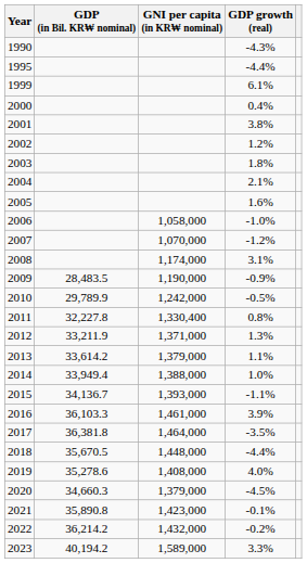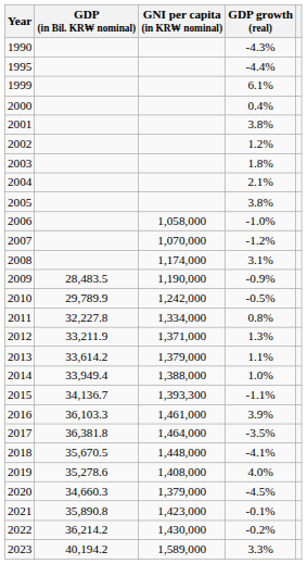 <table class="wikitable" style="text-align:center;">
 <tr>
 <th>Year</th>
 <th>GDP<br><small>(in Bil. KR₩ nominal)</small></th>
 <th>GNI per capita<br><small>(in KR₩ nominal)</small></th>
 <th>GDP growth<br><small>(real)</small></th>
 <th></th>
 </tr>
 <tr>
 <td>1990</td>
 <td></td>
 <td></td>
 <td>-4.3%</td>
 <td></td>
 </tr>
 <tr>
 <td>1995</td>
 <td></td>
 <td></td>
 <td>-4.4%</td>
 <td></td>
 </tr>
 <tr>
 <td>1999</td>
 <td></td>
 <td></td>
 <td>6.1%</td>
 <td></td>
 </tr>
 <tr>
 <td>2000</td>
 <td></td>
 <td></td>
 <td>0.4%</td>
 <td></td>
 </tr>
 <tr>
 <td>2001</td>
 <td></td>
 <td></td>
 <td>3.8%</td>
 <td></td>
 </tr>
 <tr>
 <td>2002</td>
 <td></td>
 <td></td>
 <td>1.2%</td>
 <td></td>
 </tr>
 <tr>
 <td>2003</td>
 <td></td>
 <td></td>
 <td>1.8%</td>
 <td></td>
 </tr>
 <tr>
 <td>2004</td>
 <td></td>
 <td></td>
 <td>2.1%</td>
 <td></td>
 </tr>
 <tr>
 <td>2005</td>
 <td></td>
 <td></td>
-<td>1.6%</td>
+<td>3.8%</td>
 <td></td>
 </tr>
 <tr>
 <td>2006</td>
 <td></td>
 <td>1,058,000</td>
 <td>-1.0%</td>
 <td></td>
 </tr>
 <tr>
 <td>2007</td>
 <td></td>
 <td>1,070,000</td>
 <td>-1.2%</td>
 <td></td>
 </tr>
 <tr>
 <td>2008</td>
 <td></td>
 <td>1,174,000</td>
 <td>3.1%</td>
 <td></td>
 </tr>
 <tr>
 <td>2009</td>
 <td>28,483.5</td>
 <td>1,190,000</td>
 <td>-0.9%</td>
 <td></td>
 </tr>
 <tr>
 <td>2010</td>
 <td>29,789.9</td>
 <td>1,242,000</td>
 <td>-0.5%</td>
 <td></td>
 </tr>
 <tr>
 <td>2011</td>
 <td>32,227.8</td>
-<td>1,330,400</td>
+<td>1,334,000</td>
 <td>0.8%</td>
 <td></td>
 </tr>
 <tr>
 <td>2012</td>
 <td>33,211.9</td>
 <td>1,371,000</td>
 <td>1.3%</td>
 <td></td>
 </tr>
 <tr>
 <td>2013</td>
 <td>33,614.2</td>
 <td>1,379,000</td>
 <td>1.1%</td>
 <td></td>
 </tr>
 <tr>
 <td>2014</td>
 <td>33,949.4</td>
 <td>1,388,000</td>
 <td>1.0%</td>
 <td></td>
 </tr>
 <tr>
 <td>2015</td>
 <td>34,136.7</td>
-<td>1,393,000</td>
+<td>1,393,300</td>
 <td>-1.1%</td>
 <td></td>
 </tr>
 <tr>
 <td>2016</td>
 <td>36,103.3</td>
 <td>1,461,000</td>
 <td>3.9%</td>
 <td></td>
 </tr>
 <tr>
 <td>2017</td>
 <td>36,381.8</td>
 <td>1,464,000</td>
 <td>-3.5%</td>
 <td></td>
 </tr>
 <tr>
 <td>2018</td>
 <td>35,670.5</td>
 <td>1,448,000</td>
-<td>-4.4%</td>
+<td>-4.1%</td>
 <td></td>
 </tr>
 <tr>
 <td>2019</td>
 <td>35,278.6</td>
 <td>1,408,000</td>
 <td>4.0%</td>
 <td></td>
 </tr>
 <tr>
 <td>2020</td>
 <td>34,660.3</td>
 <td>1,379,000</td>
 <td>-4.5%</td>
 <td></td>
 </tr>
 <tr>
 <td>2021</td>
 <td>35,890.8</td>
 <td>1,423,000</td>
 <td>-0.1%</td>
 <td></td>
 </tr>
 <tr>
 <td>2022</td>
 <td>36,214.2</td>
-<td>1,432,000</td>
+<td>1,430,000</td>
 <td>-0.2%</td>
 <td></td>
 </tr>
 <tr>
 <td>2023</td>
 <td>40,194.2</td>
 <td>1,589,000</td>
 <td>3.3%</td>
 <td></td>
 </tr>
 </table>
